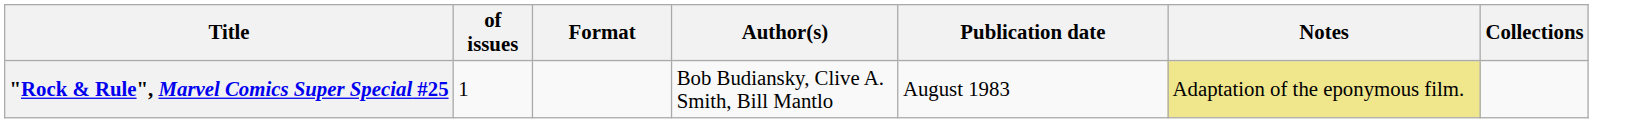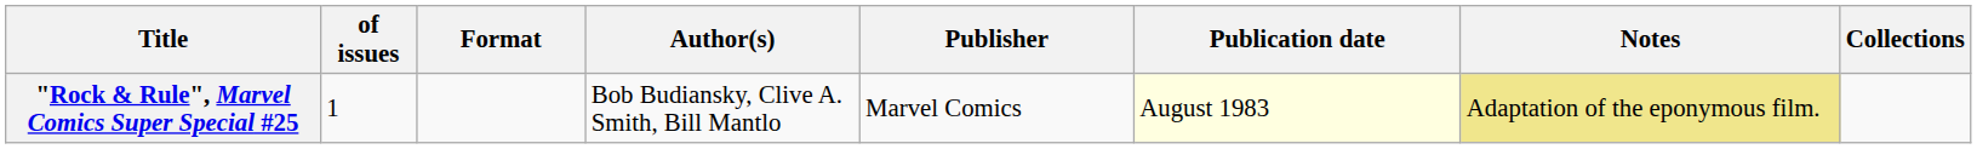 <table class="wikitable">
 <tr>
 <th>Title</th>
 <th style="width:40pt"> of issues</th>
 <th style="width:75pt">Format</th>
 <th style="width:125pt">Author(s)</th>
+<th style="width:125pt">Publisher</th>
 <th style="width:150pt">Publication date</th>
 <th style="width:175pt">Notes</th>
 <th>Collections</th>
 </tr>
 <tr>
 <th>"<a href='#'>Rock & Rule</a>", <a href='#'><em>Marvel Comics Super Special</em> #25</a></th>
 <td>1</td>
 <td></td>
 <td>Bob Budiansky, Clive A. Smith, Bill Mantlo</td>
-<td>August 1983</td>
+<td>Marvel Comics</td>
+<td style="background: lightyellow;">August 1983</td>
 <td style="background: khaki;">Adaptation of the eponymous film.</td>
 <td></td>
 </tr>
 </table>
